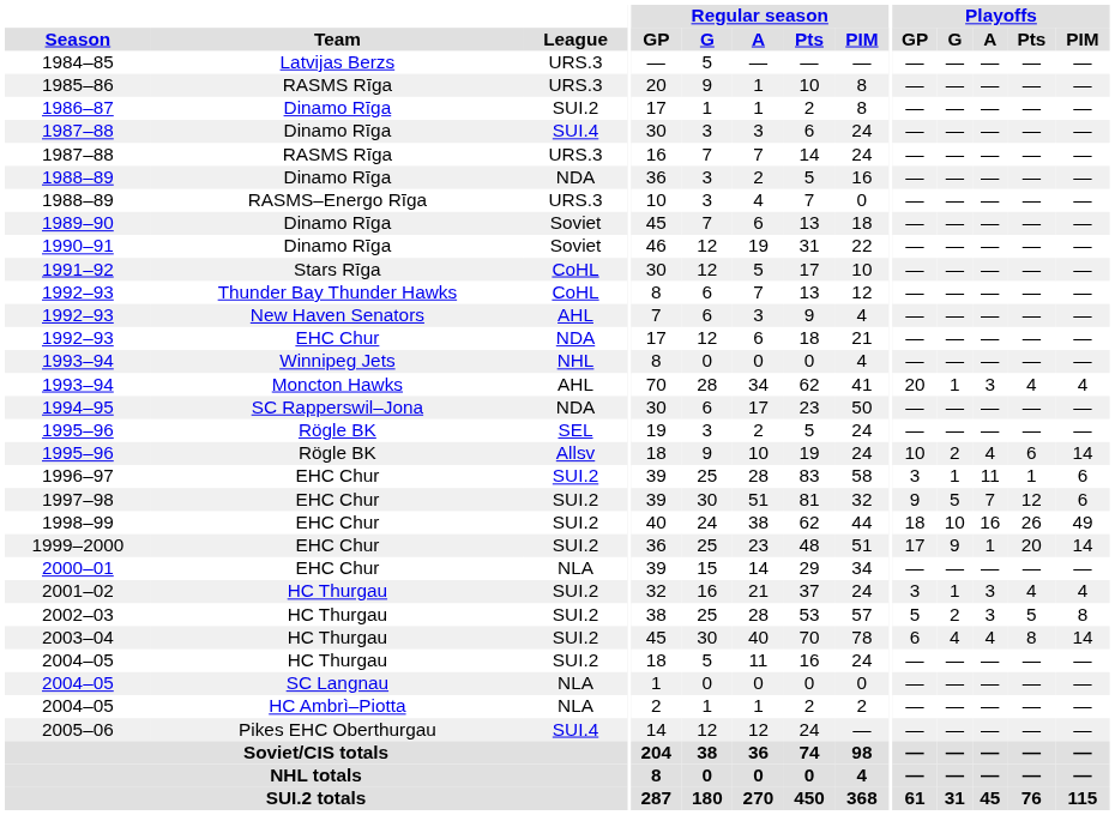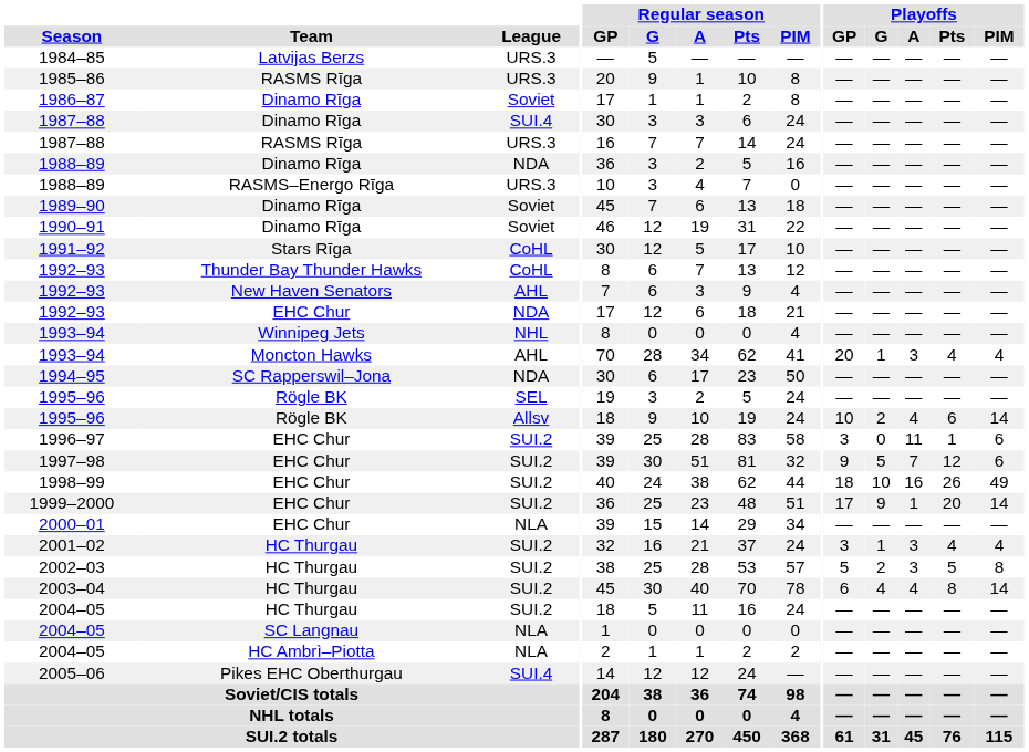 <table border="0" cellpadding="1" cellspacing="0" style="text-align:center; width:60em">
 <tr bgcolor="#e0e0e0">
 <th colspan="3" bgcolor="#ffffff"></th>
 <th rowspan="99" bgcolor="#ffffff"></th>
 <th colspan="5"><a href='#'>Regular season</a></th>
 <th rowspan="99" bgcolor="#ffffff"></th>
 <th colspan="5"><a href='#'>Playoffs</a></th>
 </tr>
 <tr bgcolor="#e0e0e0">
 <th><a href='#'>Season</a></th>
 <th>Team</th>
 <th>League</th>
 <th>GP</th>
 <th><a href='#'>G</a></th>
 <th><a href='#'>A</a></th>
 <th><a href='#'>Pts</a></th>
 <th><a href='#'>PIM</a></th>
 <th>GP</th>
 <th>G</th>
 <th>A</th>
 <th>Pts</th>
 <th>PIM</th>
 </tr>
 <tr>
 <td>1984–85</td>
 <td><a href='#'>Latvijas Berzs</a></td>
 <td>URS.3</td>
 <td>—</td>
 <td>5</td>
 <td>—</td>
 <td>—</td>
 <td>—</td>
 <td>—</td>
 <td>—</td>
 <td>—</td>
 <td>—</td>
 <td>—</td>
 </tr>
 <tr bgcolor="#f0f0f0">
 <td>1985–86</td>
 <td>RASMS Rīga</td>
 <td>URS.3</td>
 <td>20</td>
 <td>9</td>
 <td>1</td>
 <td>10</td>
 <td>8</td>
 <td>—</td>
 <td>—</td>
 <td>—</td>
 <td>—</td>
 <td>—</td>
 </tr>
 <tr>
 <td><a href='#'>1986–87</a></td>
 <td><a href='#'>Dinamo Rīga</a></td>
-<td>SUI.2</td>
+<td><a href='#'>Soviet</a></td>
 <td>17</td>
 <td>1</td>
 <td>1</td>
 <td>2</td>
 <td>8</td>
 <td>—</td>
 <td>—</td>
 <td>—</td>
 <td>—</td>
 <td>—</td>
 </tr>
 <tr bgcolor="#f0f0f0">
 <td><a href='#'>1987–88</a></td>
 <td>Dinamo Rīga</td>
 <td><a href='#'>SUI.4</a></td>
 <td>30</td>
 <td>3</td>
 <td>3</td>
 <td>6</td>
 <td>24</td>
 <td>—</td>
 <td>—</td>
 <td>—</td>
 <td>—</td>
 <td>—</td>
 </tr>
 <tr>
 <td>1987–88</td>
 <td>RASMS Rīga</td>
 <td>URS.3</td>
 <td>16</td>
 <td>7</td>
 <td>7</td>
 <td>14</td>
 <td>24</td>
 <td>—</td>
 <td>—</td>
 <td>—</td>
 <td>—</td>
 <td>—</td>
 </tr>
 <tr bgcolor="#f0f0f0">
 <td><a href='#'>1988–89</a></td>
 <td>Dinamo Rīga</td>
 <td>NDA</td>
 <td>36</td>
 <td>3</td>
 <td>2</td>
 <td>5</td>
 <td>16</td>
 <td>—</td>
 <td>—</td>
 <td>—</td>
 <td>—</td>
 <td>—</td>
 </tr>
 <tr>
 <td>1988–89</td>
 <td>RASMS–Energo Rīga</td>
 <td>URS.3</td>
 <td>10</td>
 <td>3</td>
 <td>4</td>
 <td>7</td>
 <td>0</td>
 <td>—</td>
 <td>—</td>
 <td>—</td>
 <td>—</td>
 <td>—</td>
 </tr>
 <tr bgcolor="#f0f0f0">
 <td><a href='#'>1989–90</a></td>
 <td>Dinamo Rīga</td>
 <td>Soviet</td>
 <td>45</td>
 <td>7</td>
 <td>6</td>
 <td>13</td>
 <td>18</td>
 <td>—</td>
 <td>—</td>
 <td>—</td>
 <td>—</td>
 <td>—</td>
 </tr>
 <tr>
 <td><a href='#'>1990–91</a></td>
 <td>Dinamo Rīga</td>
 <td>Soviet</td>
 <td>46</td>
 <td>12</td>
 <td>19</td>
 <td>31</td>
 <td>22</td>
 <td>—</td>
 <td>—</td>
 <td>—</td>
 <td>—</td>
 <td>—</td>
 </tr>
 <tr bgcolor="#f0f0f0">
 <td><a href='#'>1991–92</a></td>
 <td>Stars Rīga</td>
 <td><a href='#'>CoHL</a></td>
 <td>30</td>
 <td>12</td>
 <td>5</td>
 <td>17</td>
 <td>10</td>
 <td>—</td>
 <td>—</td>
 <td>—</td>
 <td>—</td>
 <td>—</td>
 </tr>
 <tr>
 <td><a href='#'>1992–93</a></td>
 <td><a href='#'>Thunder Bay Thunder Hawks</a></td>
 <td><a href='#'>CoHL</a></td>
 <td>8</td>
 <td>6</td>
 <td>7</td>
 <td>13</td>
 <td>12</td>
 <td>—</td>
 <td>—</td>
 <td>—</td>
 <td>—</td>
 <td>—</td>
 </tr>
 <tr bgcolor="#f0f0f0">
 <td><a href='#'>1992–93</a></td>
 <td><a href='#'>New Haven Senators</a></td>
 <td><a href='#'>AHL</a></td>
 <td>7</td>
 <td>6</td>
 <td>3</td>
 <td>9</td>
 <td>4</td>
 <td>—</td>
 <td>—</td>
 <td>—</td>
 <td>—</td>
 <td>—</td>
 </tr>
 <tr>
 <td><a href='#'>1992–93</a></td>
 <td><a href='#'>EHC Chur</a></td>
 <td><a href='#'>NDA</a></td>
 <td>17</td>
 <td>12</td>
 <td>6</td>
 <td>18</td>
 <td>21</td>
 <td>—</td>
 <td>—</td>
 <td>—</td>
 <td>—</td>
 <td>—</td>
 </tr>
 <tr bgcolor="#f0f0f0">
 <td><a href='#'>1993–94</a></td>
 <td><a href='#'>Winnipeg Jets</a></td>
 <td><a href='#'>NHL</a></td>
 <td>8</td>
 <td>0</td>
 <td>0</td>
 <td>0</td>
 <td>4</td>
 <td>—</td>
 <td>—</td>
 <td>—</td>
 <td>—</td>
 <td>—</td>
 </tr>
 <tr>
 <td><a href='#'>1993–94</a></td>
 <td><a href='#'>Moncton Hawks</a></td>
 <td>AHL</td>
 <td>70</td>
 <td>28</td>
 <td>34</td>
 <td>62</td>
 <td>41</td>
 <td>20</td>
 <td>1</td>
 <td>3</td>
 <td>4</td>
 <td>4</td>
 </tr>
 <tr bgcolor="#f0f0f0">
 <td><a href='#'>1994–95</a></td>
 <td><a href='#'>SC Rapperswil–Jona</a></td>
 <td>NDA</td>
 <td>30</td>
 <td>6</td>
 <td>17</td>
 <td>23</td>
 <td>50</td>
 <td>—</td>
 <td>—</td>
 <td>—</td>
 <td>—</td>
 <td>—</td>
 </tr>
 <tr>
 <td><a href='#'>1995–96</a></td>
 <td><a href='#'>Rögle BK</a></td>
 <td><a href='#'>SEL</a></td>
 <td>19</td>
 <td>3</td>
 <td>2</td>
 <td>5</td>
 <td>24</td>
 <td>—</td>
 <td>—</td>
 <td>—</td>
 <td>—</td>
 <td>—</td>
 </tr>
 <tr bgcolor="#f0f0f0">
 <td><a href='#'>1995–96</a></td>
 <td>Rögle BK</td>
 <td><a href='#'>Allsv</a></td>
 <td>18</td>
 <td>9</td>
 <td>10</td>
 <td>19</td>
 <td>24</td>
 <td>10</td>
 <td>2</td>
 <td>4</td>
 <td>6</td>
 <td>14</td>
 </tr>
 <tr>
 <td>1996–97</td>
 <td>EHC Chur</td>
 <td><a href='#'>SUI.2</a></td>
 <td>39</td>
 <td>25</td>
 <td>28</td>
 <td>83</td>
 <td>58</td>
 <td>3</td>
-<td>1</td>
+<td>0</td>
 <td>11</td>
 <td>1</td>
 <td>6</td>
 </tr>
 <tr bgcolor="#f0f0f0">
 <td>1997–98</td>
 <td>EHC Chur</td>
 <td>SUI.2</td>
 <td>39</td>
 <td>30</td>
 <td>51</td>
 <td>81</td>
 <td>32</td>
 <td>9</td>
 <td>5</td>
 <td>7</td>
 <td>12</td>
 <td>6</td>
 </tr>
 <tr>
 <td>1998–99</td>
 <td>EHC Chur</td>
 <td>SUI.2</td>
 <td>40</td>
 <td>24</td>
 <td>38</td>
 <td>62</td>
 <td>44</td>
 <td>18</td>
 <td>10</td>
 <td>16</td>
 <td>26</td>
 <td>49</td>
 </tr>
 <tr bgcolor="#f0f0f0">
 <td>1999–2000</td>
 <td>EHC Chur</td>
 <td>SUI.2</td>
 <td>36</td>
 <td>25</td>
 <td>23</td>
 <td>48</td>
 <td>51</td>
 <td>17</td>
 <td>9</td>
 <td>1</td>
 <td>20</td>
 <td>14</td>
 </tr>
 <tr>
 <td><a href='#'>2000–01</a></td>
 <td>EHC Chur</td>
 <td>NLA</td>
 <td>39</td>
 <td>15</td>
 <td>14</td>
 <td>29</td>
 <td>34</td>
 <td>—</td>
 <td>—</td>
 <td>—</td>
 <td>—</td>
 <td>—</td>
 </tr>
 <tr bgcolor="#f0f0f0">
 <td>2001–02</td>
 <td><a href='#'>HC Thurgau</a></td>
 <td>SUI.2</td>
 <td>32</td>
 <td>16</td>
 <td>21</td>
 <td>37</td>
 <td>24</td>
 <td>3</td>
 <td>1</td>
 <td>3</td>
 <td>4</td>
 <td>4</td>
 </tr>
 <tr>
 <td>2002–03</td>
 <td>HC Thurgau</td>
 <td>SUI.2</td>
 <td>38</td>
 <td>25</td>
 <td>28</td>
 <td>53</td>
 <td>57</td>
 <td>5</td>
 <td>2</td>
 <td>3</td>
 <td>5</td>
 <td>8</td>
 </tr>
 <tr bgcolor="#f0f0f0">
 <td>2003–04</td>
 <td>HC Thurgau</td>
 <td>SUI.2</td>
 <td>45</td>
 <td>30</td>
 <td>40</td>
 <td>70</td>
 <td>78</td>
 <td>6</td>
 <td>4</td>
 <td>4</td>
 <td>8</td>
 <td>14</td>
 </tr>
 <tr>
 <td>2004–05</td>
 <td>HC Thurgau</td>
 <td>SUI.2</td>
 <td>18</td>
 <td>5</td>
 <td>11</td>
 <td>16</td>
 <td>24</td>
 <td>—</td>
 <td>—</td>
 <td>—</td>
 <td>—</td>
 <td>—</td>
 </tr>
 <tr bgcolor="#f0f0f0">
 <td><a href='#'>2004–05</a></td>
 <td><a href='#'>SC Langnau</a></td>
 <td>NLA</td>
 <td>1</td>
 <td>0</td>
 <td>0</td>
 <td>0</td>
 <td>0</td>
 <td>—</td>
 <td>—</td>
 <td>—</td>
 <td>—</td>
 <td>—</td>
 </tr>
 <tr>
 <td>2004–05</td>
 <td><a href='#'>HC Ambrì–Piotta</a></td>
 <td>NLA</td>
 <td>2</td>
 <td>1</td>
 <td>1</td>
 <td>2</td>
 <td>2</td>
 <td>—</td>
 <td>—</td>
 <td>—</td>
 <td>—</td>
 <td>—</td>
 </tr>
 <tr bgcolor="#f0f0f0">
 <td>2005–06</td>
 <td>Pikes EHC Oberthurgau</td>
 <td><a href='#'>SUI.4</a></td>
 <td>14</td>
 <td>12</td>
 <td>12</td>
 <td>24</td>
 <td>—</td>
 <td>—</td>
 <td>—</td>
 <td>—</td>
 <td>—</td>
 <td>—</td>
 </tr>
 <tr bgcolor="#e0e0e0">
 <th colspan="3">Soviet/CIS totals</th>
 <th>204</th>
 <th>38</th>
 <th>36</th>
 <th>74</th>
 <th>98</th>
 <th>—</th>
 <th>—</th>
 <th>—</th>
 <th>—</th>
 <th>—</th>
 </tr>
 <tr bgcolor="#e0e0e0">
 <th colspan="3">NHL totals</th>
 <th>8</th>
 <th>0</th>
 <th>0</th>
 <th>0</th>
 <th>4</th>
 <th>—</th>
 <th>—</th>
 <th>—</th>
 <th>—</th>
 <th>—</th>
 </tr>
 <tr bgcolor="#e0e0e0">
 <th colspan="3">SUI.2 totals</th>
 <th>287</th>
 <th>180</th>
 <th>270</th>
 <th>450</th>
 <th>368</th>
 <th>61</th>
 <th>31</th>
 <th>45</th>
 <th>76</th>
 <th>115</th>
 </tr>
 </table>
